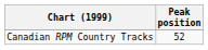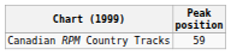 <table class="wikitable sortable">
 <tr>
 <th align="left">Chart (1999)</th>
 <th align="center">Peak<br>position</th>
 </tr>
 <tr>
 </tr>
 <tr>
 <td align="left">Canadian <em>RPM</em> Country Tracks</td>
-<td align="center">52</td>
+<td align="center">59</td>
 </tr>
 </table>
